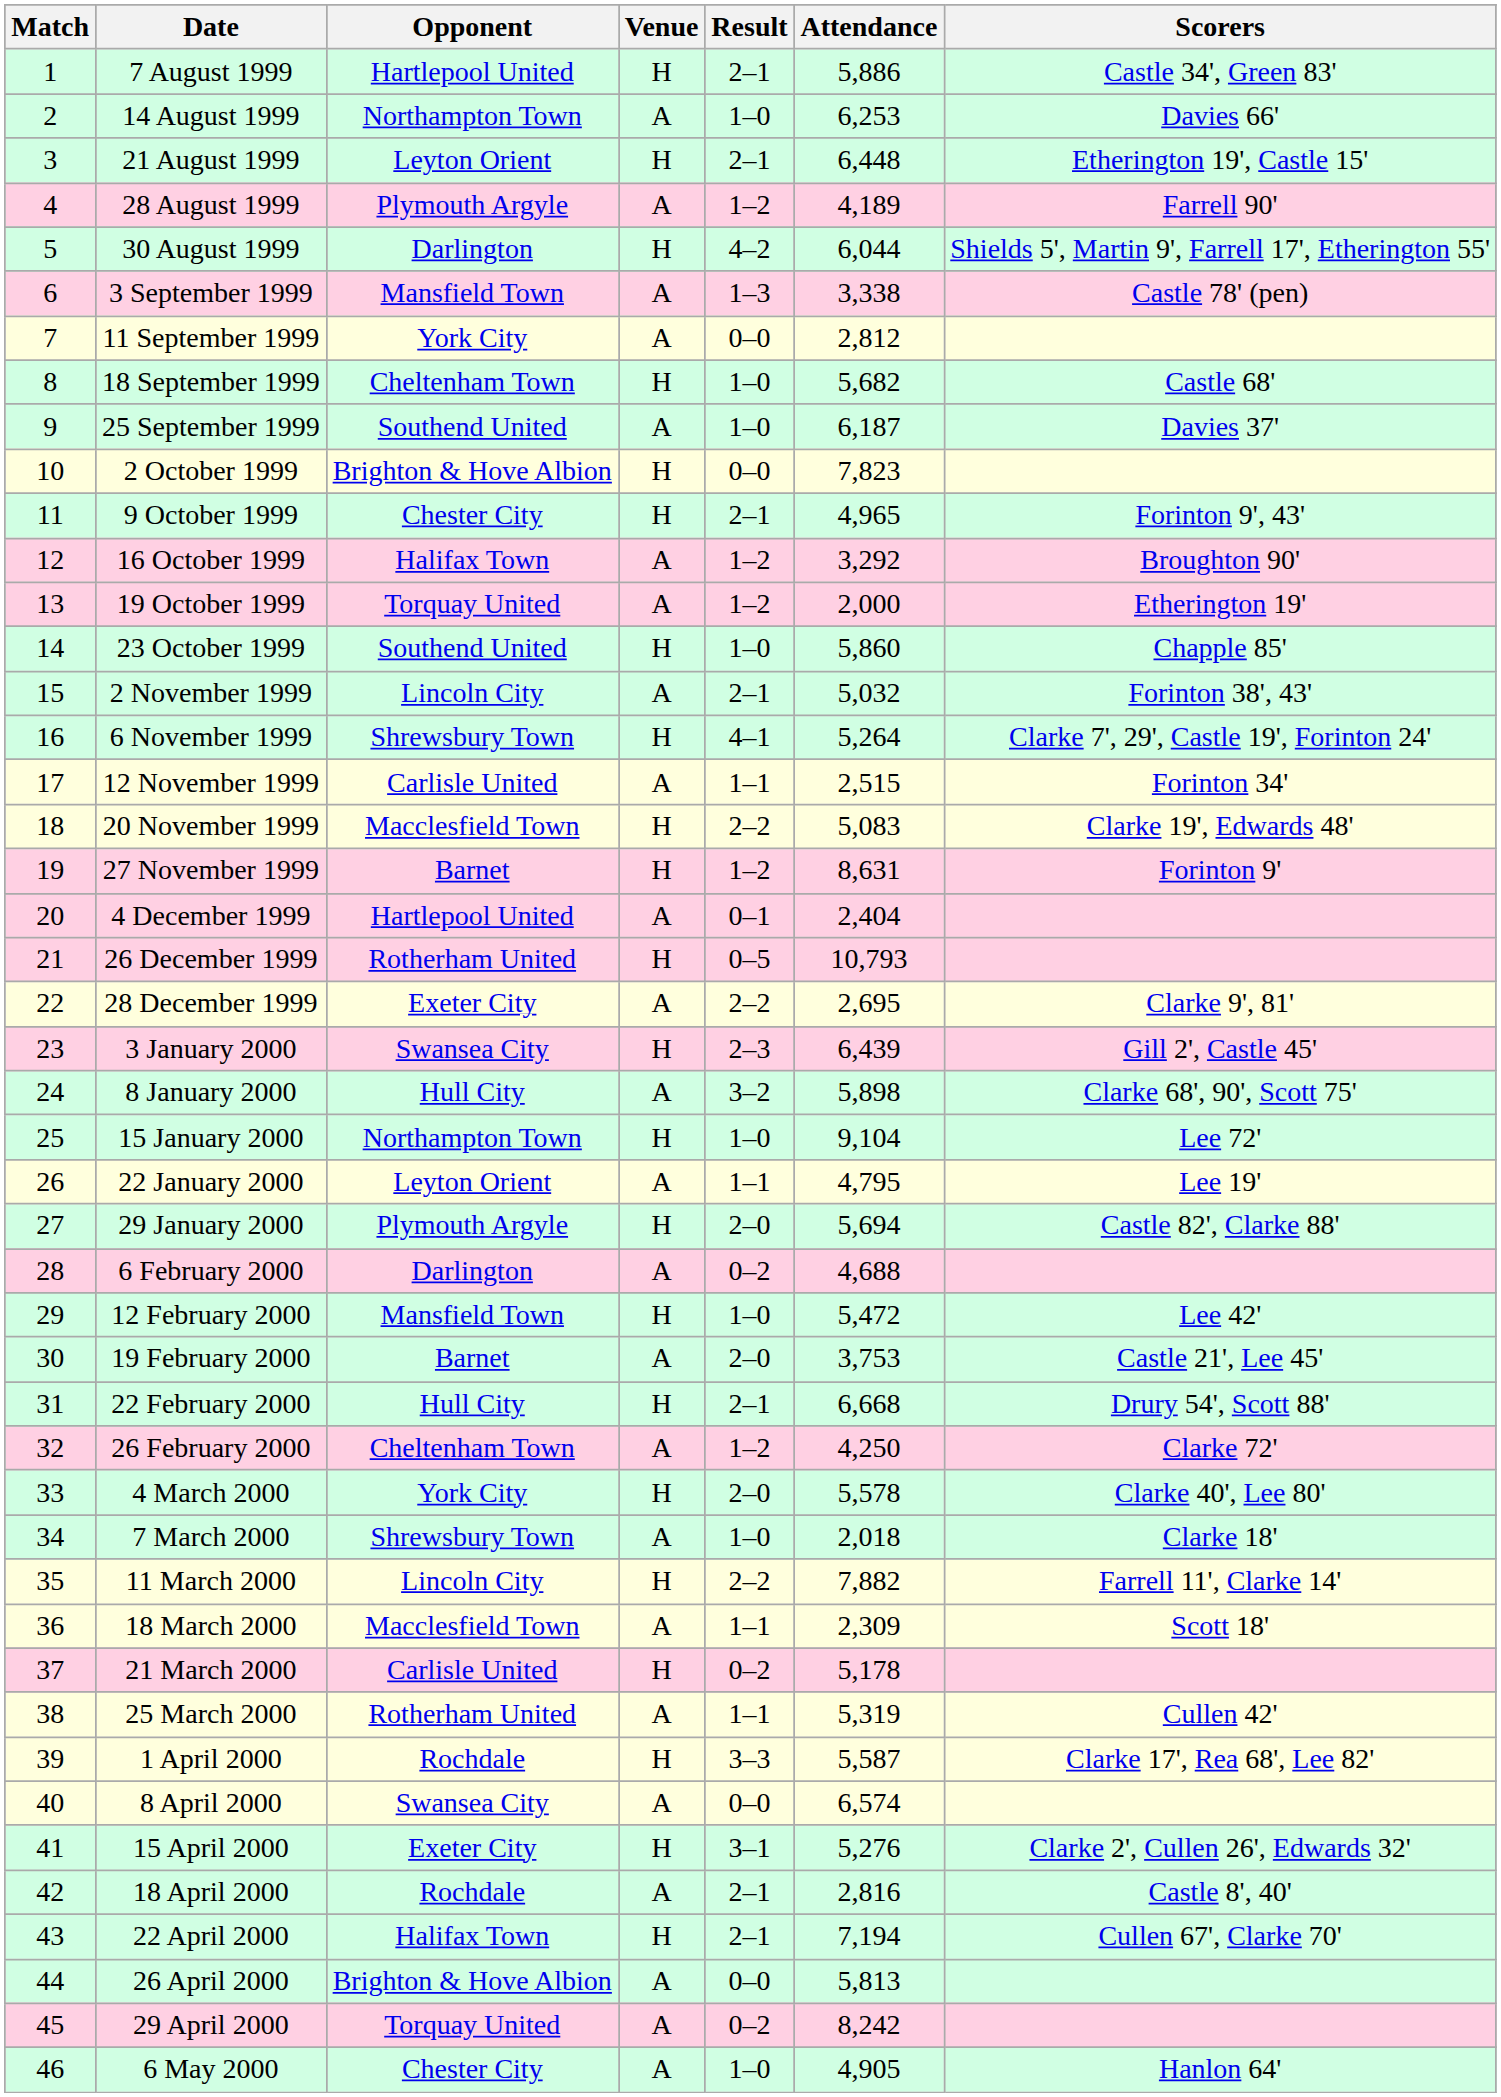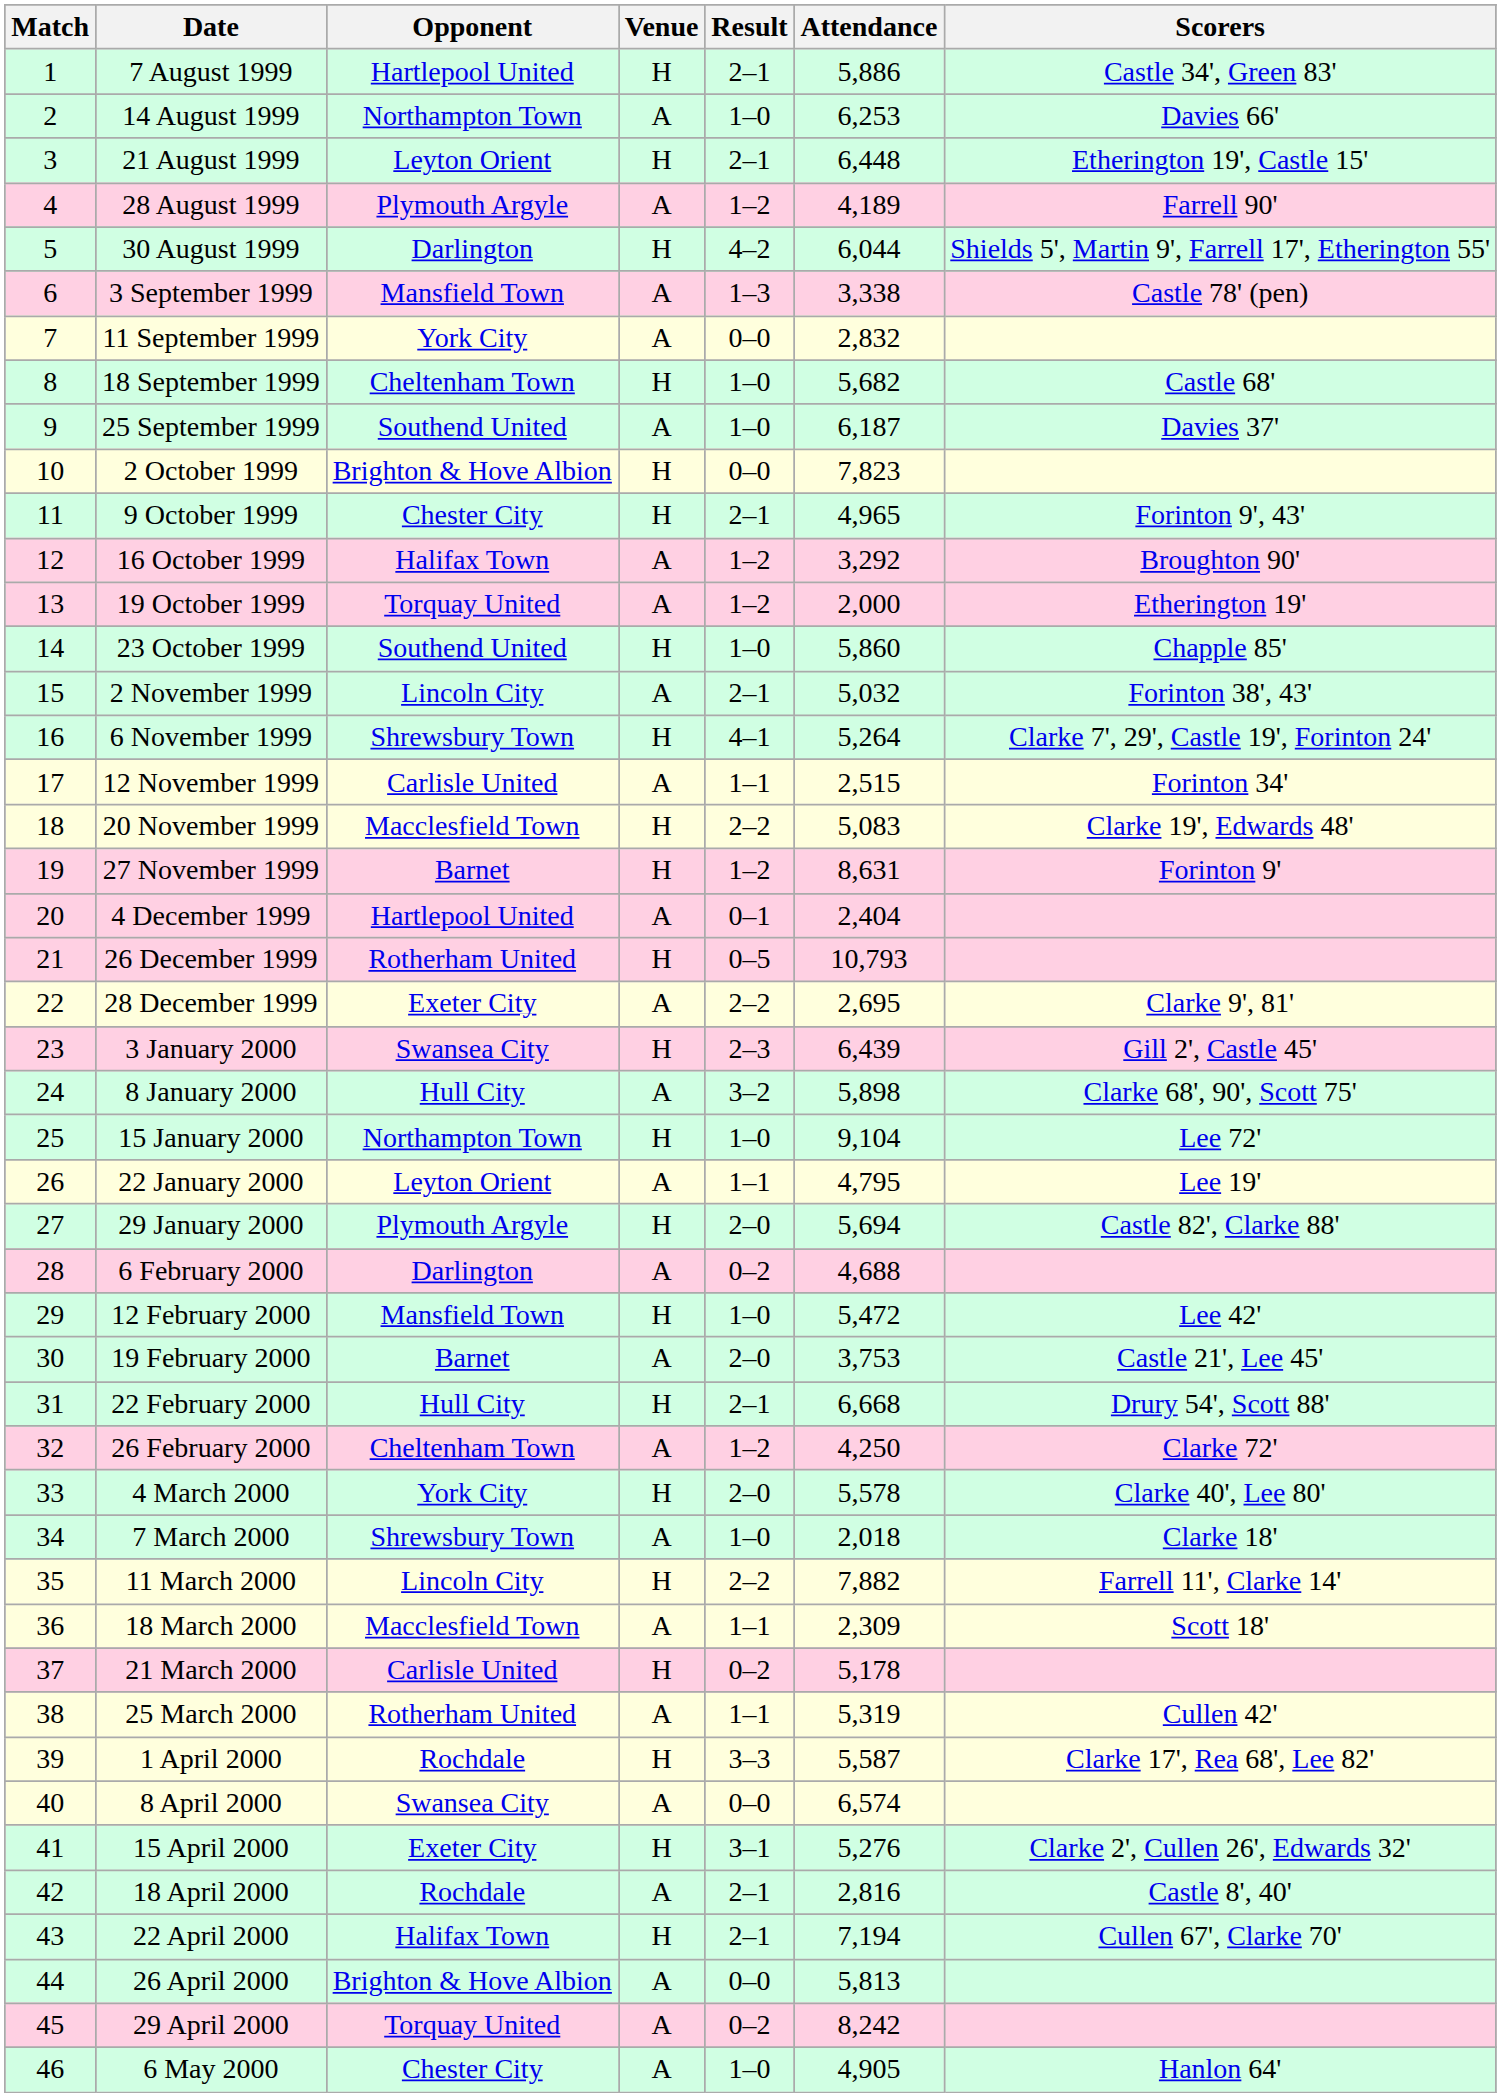 <table class="wikitable " style="font-size:100%; text-align:center">
 <tr>
 <th>Match</th>
 <th>Date</th>
 <th>Opponent</th>
 <th>Venue</th>
 <th>Result</th>
 <th>Attendance</th>
 <th>Scorers</th>
 </tr>
 <tr style="background: #d0ffe3;">
 <td>1</td>
 <td>7 August 1999</td>
 <td><a href='#'>Hartlepool United</a></td>
 <td>H</td>
 <td>2–1</td>
 <td>5,886</td>
 <td><a href='#'>Castle</a> 34', <a href='#'>Green</a> 83'</td>
 </tr>
 <tr style="background: #d0ffe3;">
 <td>2</td>
 <td>14 August 1999</td>
 <td><a href='#'>Northampton Town</a></td>
 <td>A</td>
 <td>1–0</td>
 <td>6,253</td>
 <td><a href='#'>Davies</a> 66'</td>
 </tr>
 <tr style="background: #d0ffe3;">
 <td>3</td>
 <td>21 August 1999</td>
 <td><a href='#'>Leyton Orient</a></td>
 <td>H</td>
 <td>2–1</td>
 <td>6,448</td>
 <td><a href='#'>Etherington</a> 19', <a href='#'>Castle</a> 15'</td>
 </tr>
 <tr style="background: #ffd0e3;">
 <td>4</td>
 <td>28 August 1999</td>
 <td><a href='#'>Plymouth Argyle</a></td>
 <td>A</td>
 <td>1–2</td>
 <td>4,189</td>
 <td><a href='#'>Farrell</a> 90'</td>
 </tr>
 <tr style="background: #d0ffe3;">
 <td>5</td>
 <td>30 August 1999</td>
 <td><a href='#'>Darlington</a></td>
 <td>H</td>
 <td>4–2</td>
 <td>6,044</td>
 <td><a href='#'>Shields</a> 5', <a href='#'>Martin</a> 9', <a href='#'>Farrell</a> 17', <a href='#'>Etherington</a> 55'</td>
 </tr>
 <tr style="background: #ffd0e3;">
 <td>6</td>
 <td>3 September 1999</td>
 <td><a href='#'>Mansfield Town</a></td>
 <td>A</td>
 <td>1–3</td>
 <td>3,338</td>
 <td><a href='#'>Castle</a> 78' (pen)</td>
 </tr>
 <tr style="background: #ffffdd;">
 <td>7</td>
 <td>11 September 1999</td>
 <td><a href='#'>York City</a></td>
 <td>A</td>
 <td>0–0</td>
-<td>2,812</td>
+<td>2,832</td>
 <td></td>
 </tr>
 <tr style="background: #d0ffe3;">
 <td>8</td>
 <td>18 September 1999</td>
 <td><a href='#'>Cheltenham Town</a></td>
 <td>H</td>
 <td>1–0</td>
 <td>5,682</td>
 <td><a href='#'>Castle</a> 68'</td>
 </tr>
 <tr style="background: #d0ffe3;">
 <td>9</td>
 <td>25 September 1999</td>
 <td><a href='#'>Southend United</a></td>
 <td>A</td>
 <td>1–0</td>
 <td>6,187</td>
 <td><a href='#'>Davies</a> 37'</td>
 </tr>
 <tr style="background: #ffffdd;">
 <td>10</td>
 <td>2 October 1999</td>
 <td><a href='#'>Brighton & Hove Albion</a></td>
 <td>H</td>
 <td>0–0</td>
 <td>7,823</td>
 <td></td>
 </tr>
 <tr style="background: #d0ffe3;">
 <td>11</td>
 <td>9 October 1999</td>
 <td><a href='#'>Chester City</a></td>
 <td>H</td>
 <td>2–1</td>
 <td>4,965</td>
 <td><a href='#'>Forinton</a> 9', 43'</td>
 </tr>
 <tr style="background: #ffd0e3;">
 <td>12</td>
 <td>16 October 1999</td>
 <td><a href='#'>Halifax Town</a></td>
 <td>A</td>
 <td>1–2</td>
 <td>3,292</td>
 <td><a href='#'>Broughton</a> 90'</td>
 </tr>
 <tr style="background: #ffd0e3;">
 <td>13</td>
 <td>19 October 1999</td>
 <td><a href='#'>Torquay United</a></td>
 <td>A</td>
 <td>1–2</td>
 <td>2,000</td>
 <td><a href='#'>Etherington</a> 19'</td>
 </tr>
 <tr style="background: #d0ffe3;">
 <td>14</td>
 <td>23 October 1999</td>
 <td><a href='#'>Southend United</a></td>
 <td>H</td>
 <td>1–0</td>
 <td>5,860</td>
 <td><a href='#'>Chapple</a> 85'</td>
 </tr>
 <tr style="background: #d0ffe3;">
 <td>15</td>
 <td>2 November 1999</td>
 <td><a href='#'>Lincoln City</a></td>
 <td>A</td>
 <td>2–1</td>
 <td>5,032</td>
 <td><a href='#'>Forinton</a> 38', 43'</td>
 </tr>
 <tr style="background: #d0ffe3;">
 <td>16</td>
 <td>6 November 1999</td>
 <td><a href='#'>Shrewsbury Town</a></td>
 <td>H</td>
 <td>4–1</td>
 <td>5,264</td>
 <td><a href='#'>Clarke</a> 7', 29', <a href='#'>Castle</a> 19', <a href='#'>Forinton</a> 24'</td>
 </tr>
 <tr style="background: #ffffdd;">
 <td>17</td>
 <td>12 November 1999</td>
 <td><a href='#'>Carlisle United</a></td>
 <td>A</td>
 <td>1–1</td>
 <td>2,515</td>
 <td><a href='#'>Forinton</a> 34'</td>
 </tr>
 <tr style="background: #ffffdd;">
 <td>18</td>
 <td>20 November 1999</td>
 <td><a href='#'>Macclesfield Town</a></td>
 <td>H</td>
 <td>2–2</td>
 <td>5,083</td>
 <td><a href='#'>Clarke</a> 19', <a href='#'>Edwards</a> 48'</td>
 </tr>
 <tr style="background: #ffd0e3;">
 <td>19</td>
 <td>27 November 1999</td>
 <td><a href='#'>Barnet</a></td>
 <td>H</td>
 <td>1–2</td>
 <td>8,631</td>
 <td><a href='#'>Forinton</a> 9'</td>
 </tr>
 <tr style="background: #ffd0e3;">
 <td>20</td>
 <td>4 December 1999</td>
 <td><a href='#'>Hartlepool United</a></td>
 <td>A</td>
 <td>0–1</td>
 <td>2,404</td>
 <td></td>
 </tr>
 <tr style="background: #ffd0e3;">
 <td>21</td>
 <td>26 December 1999</td>
 <td><a href='#'>Rotherham United</a></td>
 <td>H</td>
 <td>0–5</td>
 <td>10,793</td>
 <td></td>
 </tr>
 <tr style="background: #ffffdd;">
 <td>22</td>
 <td>28 December 1999</td>
 <td><a href='#'>Exeter City</a></td>
 <td>A</td>
 <td>2–2</td>
 <td>2,695</td>
 <td><a href='#'>Clarke</a> 9', 81'</td>
 </tr>
 <tr style="background: #ffd0e3;">
 <td>23</td>
 <td>3 January 2000</td>
 <td><a href='#'>Swansea City</a></td>
 <td>H</td>
 <td>2–3</td>
 <td>6,439</td>
 <td><a href='#'>Gill</a> 2', <a href='#'>Castle</a> 45'</td>
 </tr>
 <tr style="background: #d0ffe3;">
 <td>24</td>
 <td>8 January 2000</td>
 <td><a href='#'>Hull City</a></td>
 <td>A</td>
 <td>3–2</td>
 <td>5,898</td>
 <td><a href='#'>Clarke</a> 68', 90', <a href='#'>Scott</a> 75'</td>
 </tr>
 <tr style="background: #d0ffe3;">
 <td>25</td>
 <td>15 January 2000</td>
 <td><a href='#'>Northampton Town</a></td>
 <td>H</td>
 <td>1–0</td>
 <td>9,104</td>
 <td><a href='#'>Lee</a> 72'</td>
 </tr>
 <tr style="background: #ffffdd;">
 <td>26</td>
 <td>22 January 2000</td>
 <td><a href='#'>Leyton Orient</a></td>
 <td>A</td>
 <td>1–1</td>
 <td>4,795</td>
 <td><a href='#'>Lee</a> 19'</td>
 </tr>
 <tr style="background: #d0ffe3;">
 <td>27</td>
 <td>29 January 2000</td>
 <td><a href='#'>Plymouth Argyle</a></td>
 <td>H</td>
 <td>2–0</td>
 <td>5,694</td>
 <td><a href='#'>Castle</a> 82', <a href='#'>Clarke</a> 88'</td>
 </tr>
 <tr style="background: #ffd0e3;">
 <td>28</td>
 <td>6 February 2000</td>
 <td><a href='#'>Darlington</a></td>
 <td>A</td>
 <td>0–2</td>
 <td>4,688</td>
 <td></td>
 </tr>
 <tr style="background: #d0ffe3;">
 <td>29</td>
 <td>12 February 2000</td>
 <td><a href='#'>Mansfield Town</a></td>
 <td>H</td>
 <td>1–0</td>
 <td>5,472</td>
 <td><a href='#'>Lee</a> 42'</td>
 </tr>
 <tr style="background: #d0ffe3;">
 <td>30</td>
 <td>19 February 2000</td>
 <td><a href='#'>Barnet</a></td>
 <td>A</td>
 <td>2–0</td>
 <td>3,753</td>
 <td><a href='#'>Castle</a> 21', <a href='#'>Lee</a> 45'</td>
 </tr>
 <tr style="background: #d0ffe3;">
 <td>31</td>
 <td>22 February 2000</td>
 <td><a href='#'>Hull City</a></td>
 <td>H</td>
 <td>2–1</td>
 <td>6,668</td>
 <td><a href='#'>Drury</a> 54', <a href='#'>Scott</a> 88'</td>
 </tr>
 <tr style="background: #ffd0e3;">
 <td>32</td>
 <td>26 February 2000</td>
 <td><a href='#'>Cheltenham Town</a></td>
 <td>A</td>
 <td>1–2</td>
 <td>4,250</td>
 <td><a href='#'>Clarke</a> 72'</td>
 </tr>
 <tr style="background: #d0ffe3;">
 <td>33</td>
 <td>4 March 2000</td>
 <td><a href='#'>York City</a></td>
 <td>H</td>
 <td>2–0</td>
 <td>5,578</td>
 <td><a href='#'>Clarke</a> 40', <a href='#'>Lee</a> 80'</td>
 </tr>
 <tr style="background: #d0ffe3;">
 <td>34</td>
 <td>7 March 2000</td>
 <td><a href='#'>Shrewsbury Town</a></td>
 <td>A</td>
 <td>1–0</td>
 <td>2,018</td>
 <td><a href='#'>Clarke</a> 18'</td>
 </tr>
 <tr style="background: #ffffdd;">
 <td>35</td>
 <td>11 March 2000</td>
 <td><a href='#'>Lincoln City</a></td>
 <td>H</td>
 <td>2–2</td>
 <td>7,882</td>
 <td><a href='#'>Farrell</a> 11', <a href='#'>Clarke</a> 14'</td>
 </tr>
 <tr style="background: #ffffdd;">
 <td>36</td>
 <td>18 March 2000</td>
 <td><a href='#'>Macclesfield Town</a></td>
 <td>A</td>
 <td>1–1</td>
 <td>2,309</td>
 <td><a href='#'>Scott</a> 18'</td>
 </tr>
 <tr style="background: #ffd0e3;">
 <td>37</td>
 <td>21 March 2000</td>
 <td><a href='#'>Carlisle United</a></td>
 <td>H</td>
 <td>0–2</td>
 <td>5,178</td>
 <td></td>
 </tr>
 <tr style="background: #ffffdd;">
 <td>38</td>
 <td>25 March 2000</td>
 <td><a href='#'>Rotherham United</a></td>
 <td>A</td>
 <td>1–1</td>
 <td>5,319</td>
 <td><a href='#'>Cullen</a> 42'</td>
 </tr>
 <tr style="background: #ffffdd;">
 <td>39</td>
 <td>1 April 2000</td>
 <td><a href='#'>Rochdale</a></td>
 <td>H</td>
 <td>3–3</td>
 <td>5,587</td>
 <td><a href='#'>Clarke</a> 17', <a href='#'>Rea</a> 68', <a href='#'>Lee</a> 82'</td>
 </tr>
 <tr style="background: #ffffdd;">
 <td>40</td>
 <td>8 April 2000</td>
 <td><a href='#'>Swansea City</a></td>
 <td>A</td>
 <td>0–0</td>
 <td>6,574</td>
 <td></td>
 </tr>
 <tr style="background: #d0ffe3;">
 <td>41</td>
 <td>15 April 2000</td>
 <td><a href='#'>Exeter City</a></td>
 <td>H</td>
 <td>3–1</td>
 <td>5,276</td>
 <td><a href='#'>Clarke</a> 2', <a href='#'>Cullen</a> 26', <a href='#'>Edwards</a> 32'</td>
 </tr>
 <tr style="background: #d0ffe3;">
 <td>42</td>
 <td>18 April 2000</td>
 <td><a href='#'>Rochdale</a></td>
 <td>A</td>
 <td>2–1</td>
 <td>2,816</td>
 <td><a href='#'>Castle</a> 8', 40'</td>
 </tr>
 <tr style="background: #d0ffe3;">
 <td>43</td>
 <td>22 April 2000</td>
 <td><a href='#'>Halifax Town</a></td>
 <td>H</td>
 <td>2–1</td>
 <td>7,194</td>
 <td><a href='#'>Cullen</a> 67', <a href='#'>Clarke</a> 70'</td>
 </tr>
 <tr style="background: #d0ffe3;">
 <td>44</td>
 <td>26 April 2000</td>
 <td><a href='#'>Brighton & Hove Albion</a></td>
 <td>A</td>
 <td>0–0</td>
 <td>5,813</td>
 <td></td>
 </tr>
 <tr style="background: #ffd0e3;">
 <td>45</td>
 <td>29 April 2000</td>
 <td><a href='#'>Torquay United</a></td>
 <td>A</td>
 <td>0–2</td>
 <td>8,242</td>
 <td></td>
 </tr>
 <tr style="background: #d0ffe3;">
 <td>46</td>
 <td>6 May 2000</td>
 <td><a href='#'>Chester City</a></td>
 <td>A</td>
 <td>1–0</td>
 <td>4,905</td>
 <td><a href='#'>Hanlon</a> 64'</td>
 </tr>
 </table>
